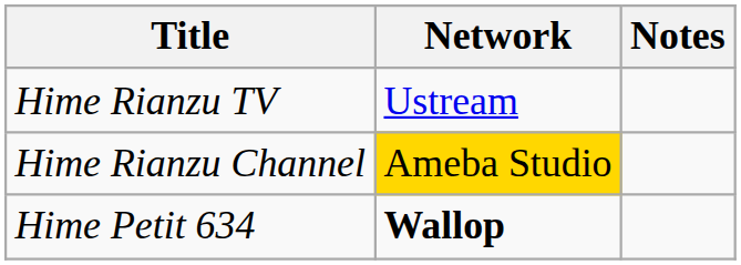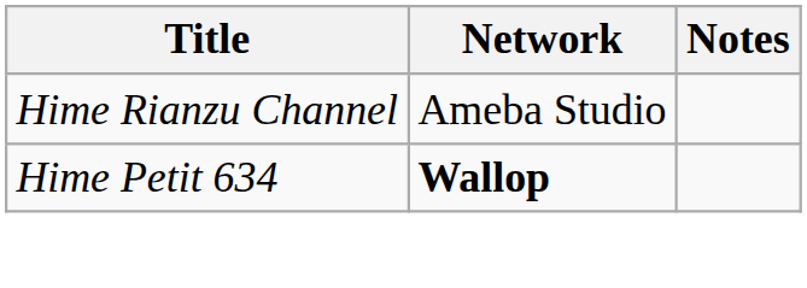 <table class="wikitable">
 <tr>
 <th>Title</th>
 <th>Network</th>
 <th>Notes</th>
 </tr>
 <tr>
-<td><em>Hime Rianzu TV</em></td>
-<td><a href='#'>Ustream</a></td>
-<td></td>
-</tr>
-<tr>
 <td><em>Hime Rianzu Channel</em></td>
-<td style="background: gold;">Ameba Studio</td>
+<td>Ameba Studio</td>
 <td></td>
 </tr>
 <tr>
 <td><em>Hime Petit 634</em></td>
 <td><strong>Wallop</strong></td>
 <td></td>
 </tr>
 </table>
